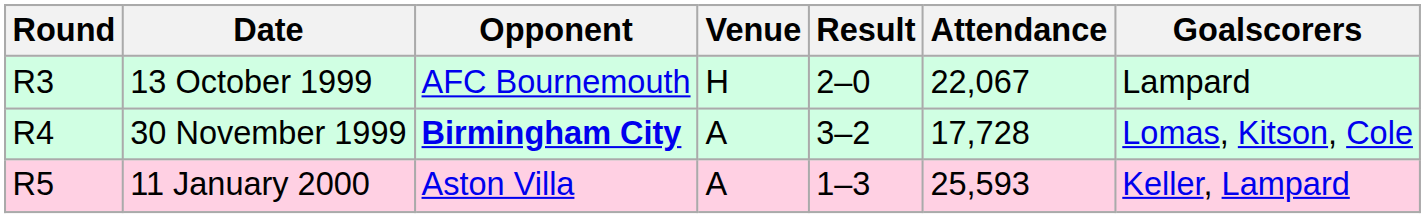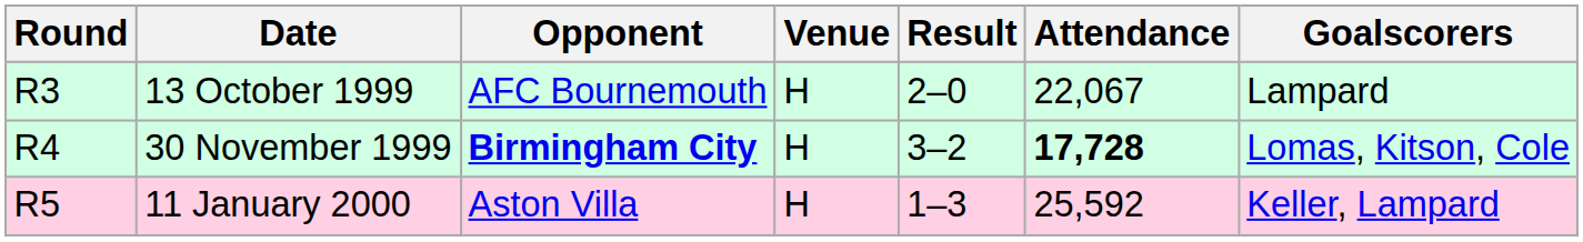 <table class="wikitable">
 <tr>
 <th>Round</th>
 <th>Date</th>
 <th>Opponent</th>
 <th>Venue</th>
 <th>Result</th>
 <th>Attendance</th>
 <th>Goalscorers</th>
 </tr>
 <tr style="background-color: #d0ffe3;">
 <td>R3</td>
 <td>13 October 1999</td>
 <td><a href='#'>AFC Bournemouth</a></td>
 <td>H</td>
 <td>2–0</td>
 <td>22,067</td>
 <td>Lampard</td>
 </tr>
 <tr style="background-color: #d0ffe3;">
 <td>R4</td>
 <td>30 November 1999</td>
 <td><strong><a href='#'>Birmingham City</a></strong></td>
-<td>A</td>
+<td>H</td>
 <td>3–2</td>
-<td>17,728</td>
+<td><strong>17,728</strong></td>
 <td><a href='#'>Lomas</a>, <a href='#'>Kitson</a>, <a href='#'>Cole</a></td>
 </tr>
 <tr style="background-color: #ffd0e3;">
 <td>R5</td>
 <td>11 January 2000</td>
 <td><a href='#'>Aston Villa</a></td>
-<td>A</td>
+<td>H</td>
 <td>1–3 </td>
-<td>25,593</td>
+<td>25,592</td>
 <td><a href='#'>Keller</a>, <a href='#'>Lampard</a></td>
 </tr>
 </table>
